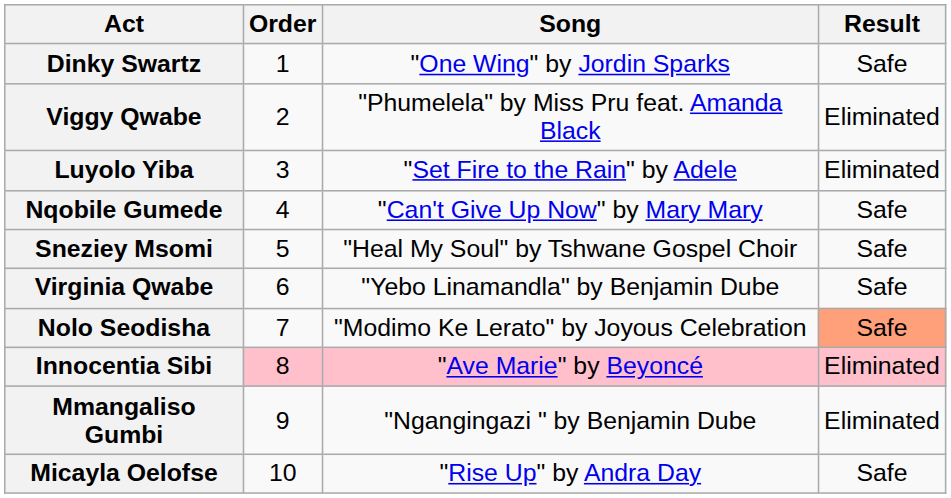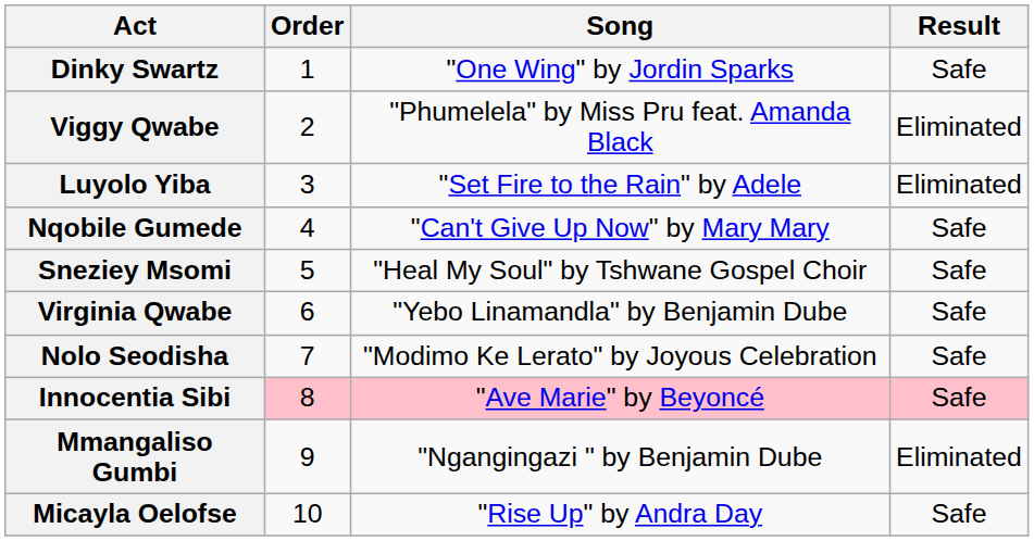 <table class="wikitable plainrowheaders" style="text-align:center;">
 <tr>
 <th scope="col">Act</th>
 <th scope="col">Order</th>
 <th scope="col">Song</th>
 <th scope="col">Result</th>
 </tr>
 <tr>
 <th scope=row>Dinky Swartz</th>
 <td>1</td>
 <td>"<a href='#'>One Wing</a>" by <a href='#'>Jordin Sparks</a></td>
 <td>Safe</td>
 </tr>
 <tr>
 <th scope=row>Viggy Qwabe</th>
 <td>2</td>
 <td>"Phumelela" by Miss Pru feat. <a href='#'>Amanda Black</a></td>
 <td>Eliminated</td>
 </tr>
 <tr>
 <th scope=row>Luyolo Yiba</th>
 <td>3</td>
 <td>"<a href='#'>Set Fire to the Rain</a>" by <a href='#'>Adele</a></td>
 <td>Eliminated</td>
 </tr>
 <tr>
 <th scope=row>Nqobile Gumede</th>
 <td>4</td>
 <td>"<a href='#'>Can't Give Up Now</a>" by <a href='#'>Mary Mary</a></td>
 <td>Safe</td>
 </tr>
 <tr>
 <th scope=row>Sneziey Msomi</th>
 <td>5</td>
 <td>"Heal My Soul" by Tshwane Gospel Choir</td>
 <td>Safe</td>
 </tr>
 <tr>
 <th scope=row>Virginia Qwabe</th>
 <td>6</td>
 <td>"Yebo Linamandla" by Benjamin Dube</td>
 <td>Safe</td>
 </tr>
 <tr>
 <th scope=row>Nolo Seodisha</th>
 <td>7</td>
 <td>"Modimo Ke Lerato" by Joyous Celebration</td>
-<td style="background: lightsalmon;">Safe</td>
+<td>Safe</td>
 </tr>
 <tr style="background:pink;">
 <th scope=row>Innocentia Sibi</th>
 <td>8</td>
 <td>"<a href='#'>Ave Marie</a>" by <a href='#'>Beyoncé</a></td>
-<td>Eliminated</td>
+<td>Safe</td>
 </tr>
 <tr>
 <th scope=row>Mmangaliso Gumbi</th>
 <td>9</td>
 <td>"Ngangingazi " by Benjamin Dube</td>
 <td>Eliminated</td>
 </tr>
 <tr>
 <th scope=row>Micayla Oelofse</th>
 <td>10</td>
 <td>"<a href='#'>Rise Up</a>" by <a href='#'>Andra Day</a></td>
 <td>Safe</td>
 </tr>
 </table>
